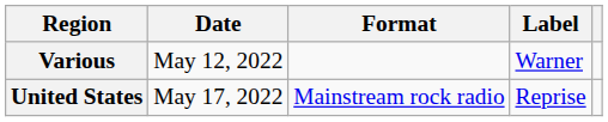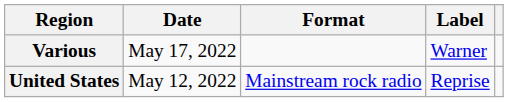 <table class="wikitable plainrowheaders">
 <tr>
 <th scope="col">Region</th>
 <th scope="col">Date</th>
 <th scope="col">Format</th>
 <th scope="col">Label</th>
 <th scope="col"></th>
 </tr>
 <tr>
 <th scope="row">Various</th>
-<td>May 12, 2022</td>
+<td>May 17, 2022</td>
 <td></td>
 <td><a href='#'>Warner</a></td>
 <td></td>
 </tr>
 <tr>
 <th scope="row">United States</th>
-<td>May 17, 2022</td>
+<td>May 12, 2022</td>
 <td><a href='#'>Mainstream rock radio</a></td>
 <td><a href='#'>Reprise</a></td>
 <td></td>
 </tr>
 </table>
